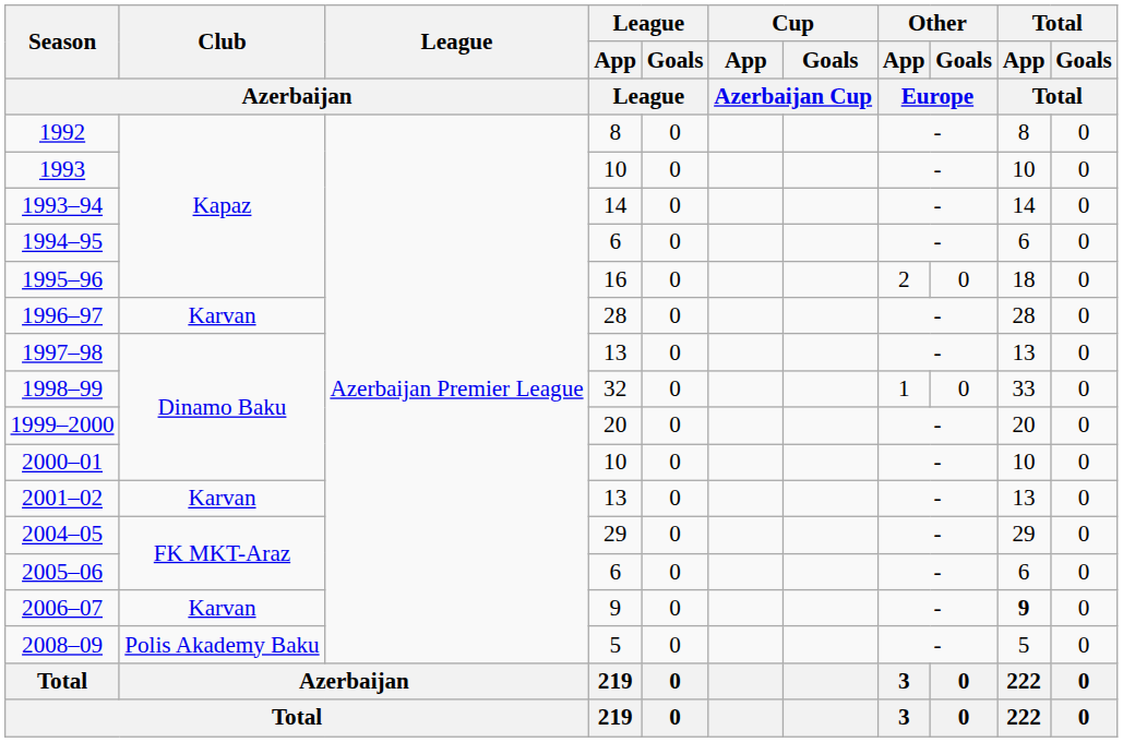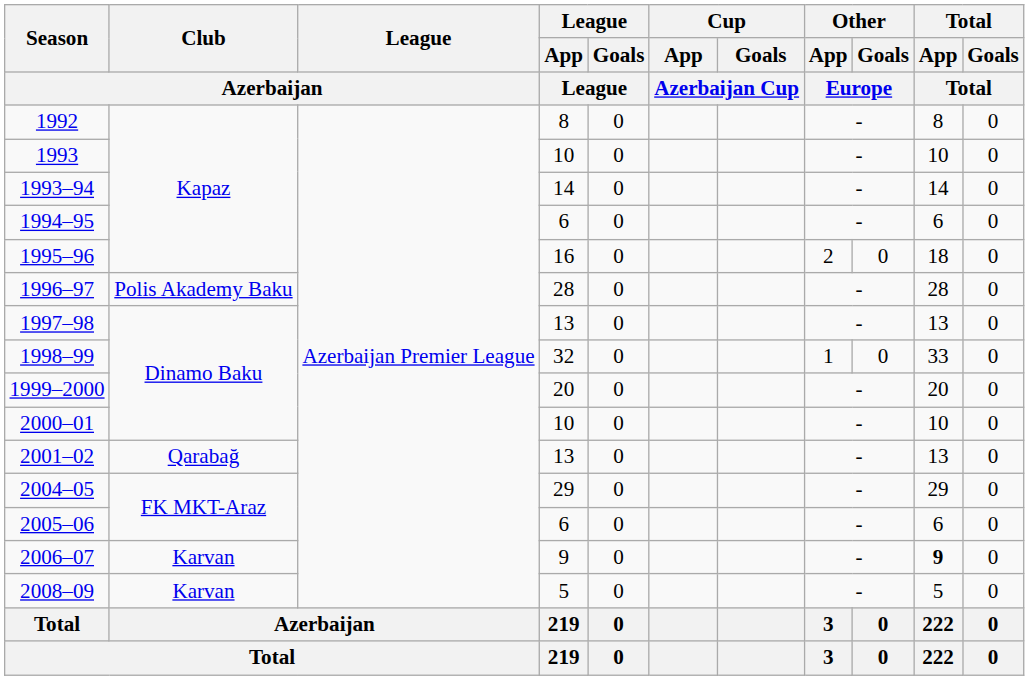 <table class="wikitable">
 <tr>
 <th rowspan=2>Season</th>
 <th ! rowspan=2>Club</th>
 <th ! rowspan=2>League</th>
 <th ! colspan=2>League</th>
 <th ! colspan=2>Cup</th>
 <th ! colspan=2>Other</th>
 <th colspan=3>Total</th>
 </tr>
 <tr>
 <th>App</th>
 <th>Goals</th>
 <th>App</th>
 <th>Goals</th>
 <th>App</th>
 <th>Goals</th>
 <th>App</th>
 <th>Goals</th>
 </tr>
 <tr>
 <th colspan=3>Azerbaijan</th>
 <th ! colspan=2>League</th>
 <th ! colspan=2><a href='#'>Azerbaijan Cup</a></th>
 <th ! colspan=2><a href='#'>Europe</a></th>
 <th colspan=3>Total</th>
 </tr>
 <tr align=center>
 <td><a href='#'>1992</a></td>
 <td rowspan="5"><a href='#'>Kapaz</a></td>
 <td rowspan="15"><a href='#'>Azerbaijan Premier League</a></td>
 <td>8</td>
 <td>0</td>
 <td></td>
 <td></td>
 <td colspan="2">-</td>
 <td>8</td>
 <td>0</td>
 </tr>
 <tr align=center>
 <td><a href='#'>1993</a></td>
 <td>10</td>
 <td>0</td>
 <td></td>
 <td></td>
 <td colspan="2">-</td>
 <td>10</td>
 <td>0</td>
 </tr>
 <tr align=center>
 <td><a href='#'>1993–94</a></td>
 <td>14</td>
 <td>0</td>
 <td></td>
 <td></td>
 <td colspan="2">-</td>
 <td>14</td>
 <td>0</td>
 </tr>
 <tr align=center>
 <td><a href='#'>1994–95</a></td>
 <td>6</td>
 <td>0</td>
 <td></td>
 <td></td>
 <td colspan="2">-</td>
 <td>6</td>
 <td>0</td>
 </tr>
 <tr align=center>
 <td><a href='#'>1995–96</a></td>
 <td>16</td>
 <td>0</td>
 <td></td>
 <td></td>
 <td>2</td>
 <td>0</td>
 <td>18</td>
 <td>0</td>
 </tr>
 <tr align=center>
 <td><a href='#'>1996–97</a></td>
-<td><a href='#'>Karvan</a></td>
+<td><a href='#'>Polis Akademy Baku</a></td>
 <td>28</td>
 <td>0</td>
 <td></td>
 <td></td>
 <td colspan="2">-</td>
 <td>28</td>
 <td>0</td>
 </tr>
 <tr align=center>
 <td><a href='#'>1997–98</a></td>
 <td rowspan="4"><a href='#'>Dinamo Baku</a></td>
 <td>13</td>
 <td>0</td>
 <td></td>
 <td></td>
 <td colspan="2">-</td>
 <td>13</td>
 <td>0</td>
 </tr>
 <tr align=center>
 <td><a href='#'>1998–99</a></td>
 <td>32</td>
 <td>0</td>
 <td></td>
 <td></td>
 <td>1</td>
 <td>0</td>
 <td>33</td>
 <td>0</td>
 </tr>
 <tr align=center>
 <td><a href='#'>1999–2000</a></td>
 <td>20</td>
 <td>0</td>
 <td></td>
 <td></td>
 <td colspan="2">-</td>
 <td>20</td>
 <td>0</td>
 </tr>
 <tr align=center>
 <td><a href='#'>2000–01</a></td>
 <td>10</td>
 <td>0</td>
 <td></td>
 <td></td>
 <td colspan="2">-</td>
 <td>10</td>
 <td>0</td>
 </tr>
 <tr align=center>
 <td><a href='#'>2001–02</a></td>
-<td><a href='#'>Karvan</a></td>
+<td><a href='#'>Qarabağ</a></td>
 <td>13</td>
 <td>0</td>
 <td></td>
 <td></td>
 <td colspan="2">-</td>
 <td>13</td>
 <td>0</td>
 </tr>
 <tr align=center>
 <td><a href='#'>2004–05</a></td>
 <td rowspan="2"><a href='#'>FK MKT-Araz</a></td>
 <td>29</td>
 <td>0</td>
 <td></td>
 <td></td>
 <td colspan="2">-</td>
 <td>29</td>
 <td>0</td>
 </tr>
 <tr align=center>
 <td><a href='#'>2005–06</a></td>
 <td>6</td>
 <td>0</td>
 <td></td>
 <td></td>
 <td colspan="2">-</td>
 <td>6</td>
 <td>0</td>
 </tr>
 <tr align=center>
 <td><a href='#'>2006–07</a></td>
 <td><a href='#'>Karvan</a></td>
 <td>9</td>
 <td>0</td>
 <td></td>
 <td></td>
 <td colspan="2">-</td>
 <td><strong>9</strong></td>
 <td>0</td>
 </tr>
 <tr align=center>
 <td><a href='#'>2008–09</a></td>
-<td><a href='#'>Polis Akademy Baku</a></td>
+<td><a href='#'>Karvan</a></td>
 <td>5</td>
 <td>0</td>
 <td></td>
 <td></td>
 <td colspan="2">-</td>
 <td>5</td>
 <td>0</td>
 </tr>
 <tr align=center>
 <th rowspan="1">Total</th>
 <th ! colspan="2">Azerbaijan</th>
 <th>219</th>
 <th>0</th>
 <th></th>
 <th></th>
 <th>3</th>
 <th>0</th>
 <th>222</th>
 <th>0</th>
 </tr>
 <tr align=center>
 <th colspan="3">Total</th>
 <th>219</th>
 <th>0</th>
 <th></th>
 <th></th>
 <th>3</th>
 <th>0</th>
 <th>222</th>
 <th>0</th>
 </tr>
 </table>
